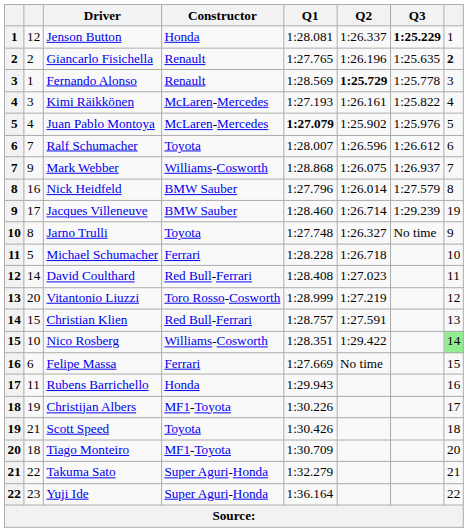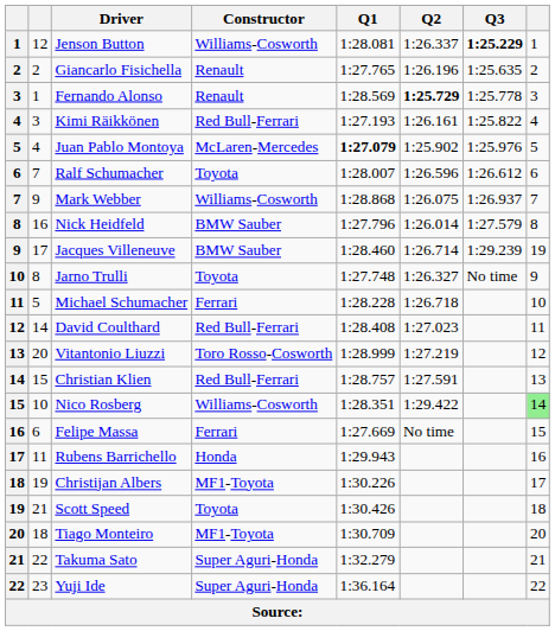 <table class="wikitable sortable" style="font-size: 85%;">
 <tr>
 <th></th>
 <th></th>
 <th>Driver</th>
 <th>Constructor</th>
 <th>Q1</th>
 <th>Q2</th>
 <th>Q3</th>
 <th></th>
 </tr>
 <tr>
 <th>1</th>
 <td>12</td>
 <td> <a href='#'>Jenson Button</a></td>
-<td><a href='#'>Honda</a></td>
+<td><a href='#'>Williams</a>-<a href='#'>Cosworth</a></td>
 <td>1:28.081</td>
 <td>1:26.337</td>
 <td><strong>1:25.229</strong></td>
 <td>1</td>
 </tr>
 <tr>
 <th>2</th>
 <td>2</td>
 <td> <a href='#'>Giancarlo Fisichella</a></td>
 <td><a href='#'>Renault</a></td>
 <td>1:27.765</td>
 <td>1:26.196</td>
 <td>1:25.635</td>
-<td><strong>2</strong></td>
+<td>2</td>
 </tr>
 <tr>
 <th>3</th>
 <td>1</td>
 <td> <a href='#'>Fernando Alonso</a></td>
 <td><a href='#'>Renault</a></td>
 <td>1:28.569</td>
 <td><strong>1:25.729</strong></td>
 <td>1:25.778</td>
 <td>3</td>
 </tr>
 <tr>
 <th>4</th>
 <td>3</td>
 <td> <a href='#'>Kimi Räikkönen</a></td>
-<td><a href='#'>McLaren</a>-<a href='#'>Mercedes</a></td>
+<td><a href='#'>Red Bull</a>-<a href='#'>Ferrari</a></td>
 <td>1:27.193</td>
 <td>1:26.161</td>
 <td>1:25.822</td>
 <td>4</td>
 </tr>
 <tr>
 <th>5</th>
 <td>4</td>
 <td> <a href='#'>Juan Pablo Montoya</a></td>
 <td><a href='#'>McLaren</a>-<a href='#'>Mercedes</a></td>
 <td><strong>1:27.079</strong></td>
 <td>1:25.902</td>
 <td>1:25.976</td>
 <td>5</td>
 </tr>
 <tr>
 <th>6</th>
 <td>7</td>
 <td> <a href='#'>Ralf Schumacher</a></td>
 <td><a href='#'>Toyota</a></td>
 <td>1:28.007</td>
 <td>1:26.596</td>
 <td>1:26.612</td>
 <td>6</td>
 </tr>
 <tr>
 <th>7</th>
 <td>9</td>
 <td> <a href='#'>Mark Webber</a></td>
 <td><a href='#'>Williams</a>-<a href='#'>Cosworth</a></td>
 <td>1:28.868</td>
 <td>1:26.075</td>
 <td>1:26.937</td>
 <td>7</td>
 </tr>
 <tr>
 <th>8</th>
 <td>16</td>
 <td> <a href='#'>Nick Heidfeld</a></td>
 <td><a href='#'>BMW Sauber</a></td>
 <td>1:27.796</td>
 <td>1:26.014</td>
 <td>1:27.579</td>
 <td>8</td>
 </tr>
 <tr>
 <th>9</th>
 <td>17</td>
 <td> <a href='#'>Jacques Villeneuve</a></td>
 <td><a href='#'>BMW Sauber</a></td>
 <td>1:28.460</td>
 <td>1:26.714</td>
 <td>1:29.239</td>
 <td>19</td>
 </tr>
 <tr>
 <th>10</th>
 <td>8</td>
 <td> <a href='#'>Jarno Trulli</a></td>
 <td><a href='#'>Toyota</a></td>
 <td>1:27.748</td>
 <td>1:26.327</td>
 <td>No time</td>
 <td>9</td>
 </tr>
 <tr>
 <th>11</th>
 <td>5</td>
 <td> <a href='#'>Michael Schumacher</a></td>
 <td><a href='#'>Ferrari</a></td>
 <td>1:28.228</td>
 <td>1:26.718</td>
 <td></td>
 <td>10</td>
 </tr>
 <tr>
 <th>12</th>
 <td>14</td>
 <td> <a href='#'>David Coulthard</a></td>
 <td><a href='#'>Red Bull</a>-<a href='#'>Ferrari</a></td>
 <td>1:28.408</td>
 <td>1:27.023</td>
 <td></td>
 <td>11</td>
 </tr>
 <tr>
 <th>13</th>
 <td>20</td>
 <td> <a href='#'>Vitantonio Liuzzi</a></td>
 <td><a href='#'>Toro Rosso</a>-<a href='#'>Cosworth</a></td>
 <td>1:28.999</td>
 <td>1:27.219</td>
 <td></td>
 <td>12</td>
 </tr>
 <tr>
 <th>14</th>
 <td>15</td>
 <td> <a href='#'>Christian Klien</a></td>
 <td><a href='#'>Red Bull</a>-<a href='#'>Ferrari</a></td>
 <td>1:28.757</td>
 <td>1:27.591</td>
 <td></td>
 <td>13</td>
 </tr>
 <tr>
 <th>15</th>
 <td>10</td>
 <td> <a href='#'>Nico Rosberg</a></td>
 <td><a href='#'>Williams</a>-<a href='#'>Cosworth</a></td>
 <td>1:28.351</td>
 <td>1:29.422</td>
 <td></td>
 <td style="background: lightgreen;">14</td>
 </tr>
 <tr>
 <th>16</th>
 <td>6</td>
 <td> <a href='#'>Felipe Massa</a></td>
 <td><a href='#'>Ferrari</a></td>
 <td>1:27.669</td>
 <td>No time</td>
 <td></td>
 <td>15</td>
 </tr>
 <tr>
 <th>17</th>
 <td>11</td>
 <td> <a href='#'>Rubens Barrichello</a></td>
 <td><a href='#'>Honda</a></td>
 <td>1:29.943</td>
 <td></td>
 <td></td>
 <td>16</td>
 </tr>
 <tr>
 <th>18</th>
 <td>19</td>
 <td> <a href='#'>Christijan Albers</a></td>
 <td><a href='#'>MF1</a>-<a href='#'>Toyota</a></td>
 <td>1:30.226</td>
 <td></td>
 <td></td>
 <td>17</td>
 </tr>
 <tr>
 <th>19</th>
 <td>21</td>
 <td> <a href='#'>Scott Speed</a></td>
 <td><a href='#'>Toyota</a></td>
 <td>1:30.426</td>
 <td></td>
 <td></td>
 <td>18</td>
 </tr>
 <tr>
 <th>20</th>
 <td>18</td>
 <td> <a href='#'>Tiago Monteiro</a></td>
 <td><a href='#'>MF1</a>-<a href='#'>Toyota</a></td>
 <td>1:30.709</td>
 <td></td>
 <td></td>
 <td>20</td>
 </tr>
 <tr>
 <th>21</th>
 <td>22</td>
 <td> <a href='#'>Takuma Sato</a></td>
 <td><a href='#'>Super Aguri</a>-<a href='#'>Honda</a></td>
 <td>1:32.279</td>
 <td></td>
 <td></td>
 <td>21</td>
 </tr>
 <tr>
 <th>22</th>
 <td>23</td>
 <td> <a href='#'>Yuji Ide</a></td>
 <td><a href='#'>Super Aguri</a>-<a href='#'>Honda</a></td>
 <td>1:36.164</td>
 <td></td>
 <td></td>
 <td>22</td>
 </tr>
 <tr>
 <th colspan=8>Source:</th>
 </tr>
 </table>
